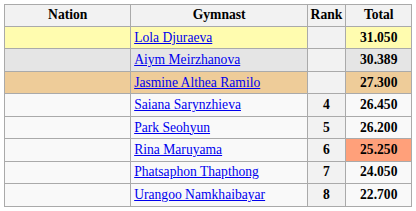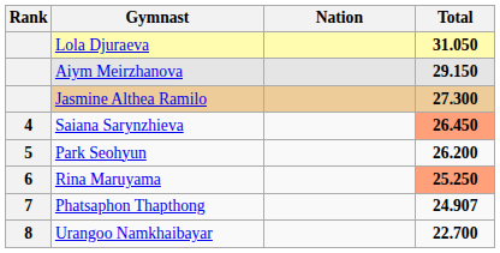 <table class="wikitable sortable" style="text-align:center; font-size:85%">
 <tr>
+<th scope="col" style="width:20px;">Rank</th>
+<th ! scope="col" style="width:170px;">Gymnast</th>
 <th ! scope="col" style="width:120px;">Nation</th>
-<th ! scope="col" style="width:170px;">Gymnast</th>
-<th scope="col" style="width:20px;">Rank</th>
 <th ! scope="col" style="width:60px;">Total</th>
 </tr>
 <tr bgcolor=fffcaf>
+<th scope=row></th>
+<td align=left><a href='#'>Lola Djuraeva</a></td>
 <td style="text-align:left;"></td>
-<td align=left><a href='#'>Lola Djuraeva</a></td>
-<th scope=row></th>
 <td><strong>31.050</strong></td>
 </tr>
 <tr bgcolor=e5e5e5>
+<th scope=row></th>
+<td align=left><a href='#'>Aiym Meirzhanova</a></td>
 <td style="text-align:left;"></td>
-<td align=left><a href='#'>Aiym Meirzhanova</a></td>
-<th scope=row></th>
-<td><strong>30.389</strong></td>
+<td><strong>29.150</strong></td>
 </tr>
 <tr bgcolor=eecc99>
+<th scope=row></th>
+<td align=left><a href='#'>Jasmine Althea Ramilo</a></td>
 <td style="text-align:left;"></td>
-<td align=left><a href='#'>Jasmine Althea Ramilo</a></td>
-<th scope=row></th>
 <td><strong>27.300</strong></td>
 </tr>
 <tr>
+<th scope=row>4</th>
+<td align=left><a href='#'>Saiana Sarynzhieva</a></td>
 <td style="text-align:left;"></td>
-<td align=left><a href='#'>Saiana Sarynzhieva</a></td>
-<th scope=row>4</th>
-<td><strong>26.450</strong></td>
+<td style="background: lightsalmon;"><strong>26.450</strong></td>
 </tr>
 <tr>
+<th scope=row>5</th>
+<td align=left><a href='#'>Park Seohyun</a></td>
 <td style="text-align:left;"></td>
-<td align=left><a href='#'>Park Seohyun</a></td>
-<th scope=row>5</th>
 <td><strong>26.200</strong></td>
 </tr>
 <tr>
+<th scope=row>6</th>
+<td align=left><a href='#'>Rina Maruyama</a></td>
 <td style="text-align:left;"></td>
-<td align=left><a href='#'>Rina Maruyama</a></td>
-<th scope=row>6</th>
 <td style="background: lightsalmon;"><strong>25.250</strong></td>
 </tr>
 <tr>
+<th scope=row>7</th>
+<td align=left><a href='#'>Phatsaphon Thapthong</a></td>
 <td style="text-align:left;"></td>
-<td align=left><a href='#'>Phatsaphon Thapthong</a></td>
-<th scope=row>7</th>
-<td><strong>24.050</strong></td>
+<td><strong>24.907</strong></td>
 </tr>
 <tr>
+<th scope=row>8</th>
+<td align=left><a href='#'>Urangoo Namkhaibayar</a></td>
 <td style="text-align:left;"></td>
-<td align=left><a href='#'>Urangoo Namkhaibayar</a></td>
-<th scope=row>8</th>
 <td><strong>22.700</strong></td>
 </tr>
 </table>
